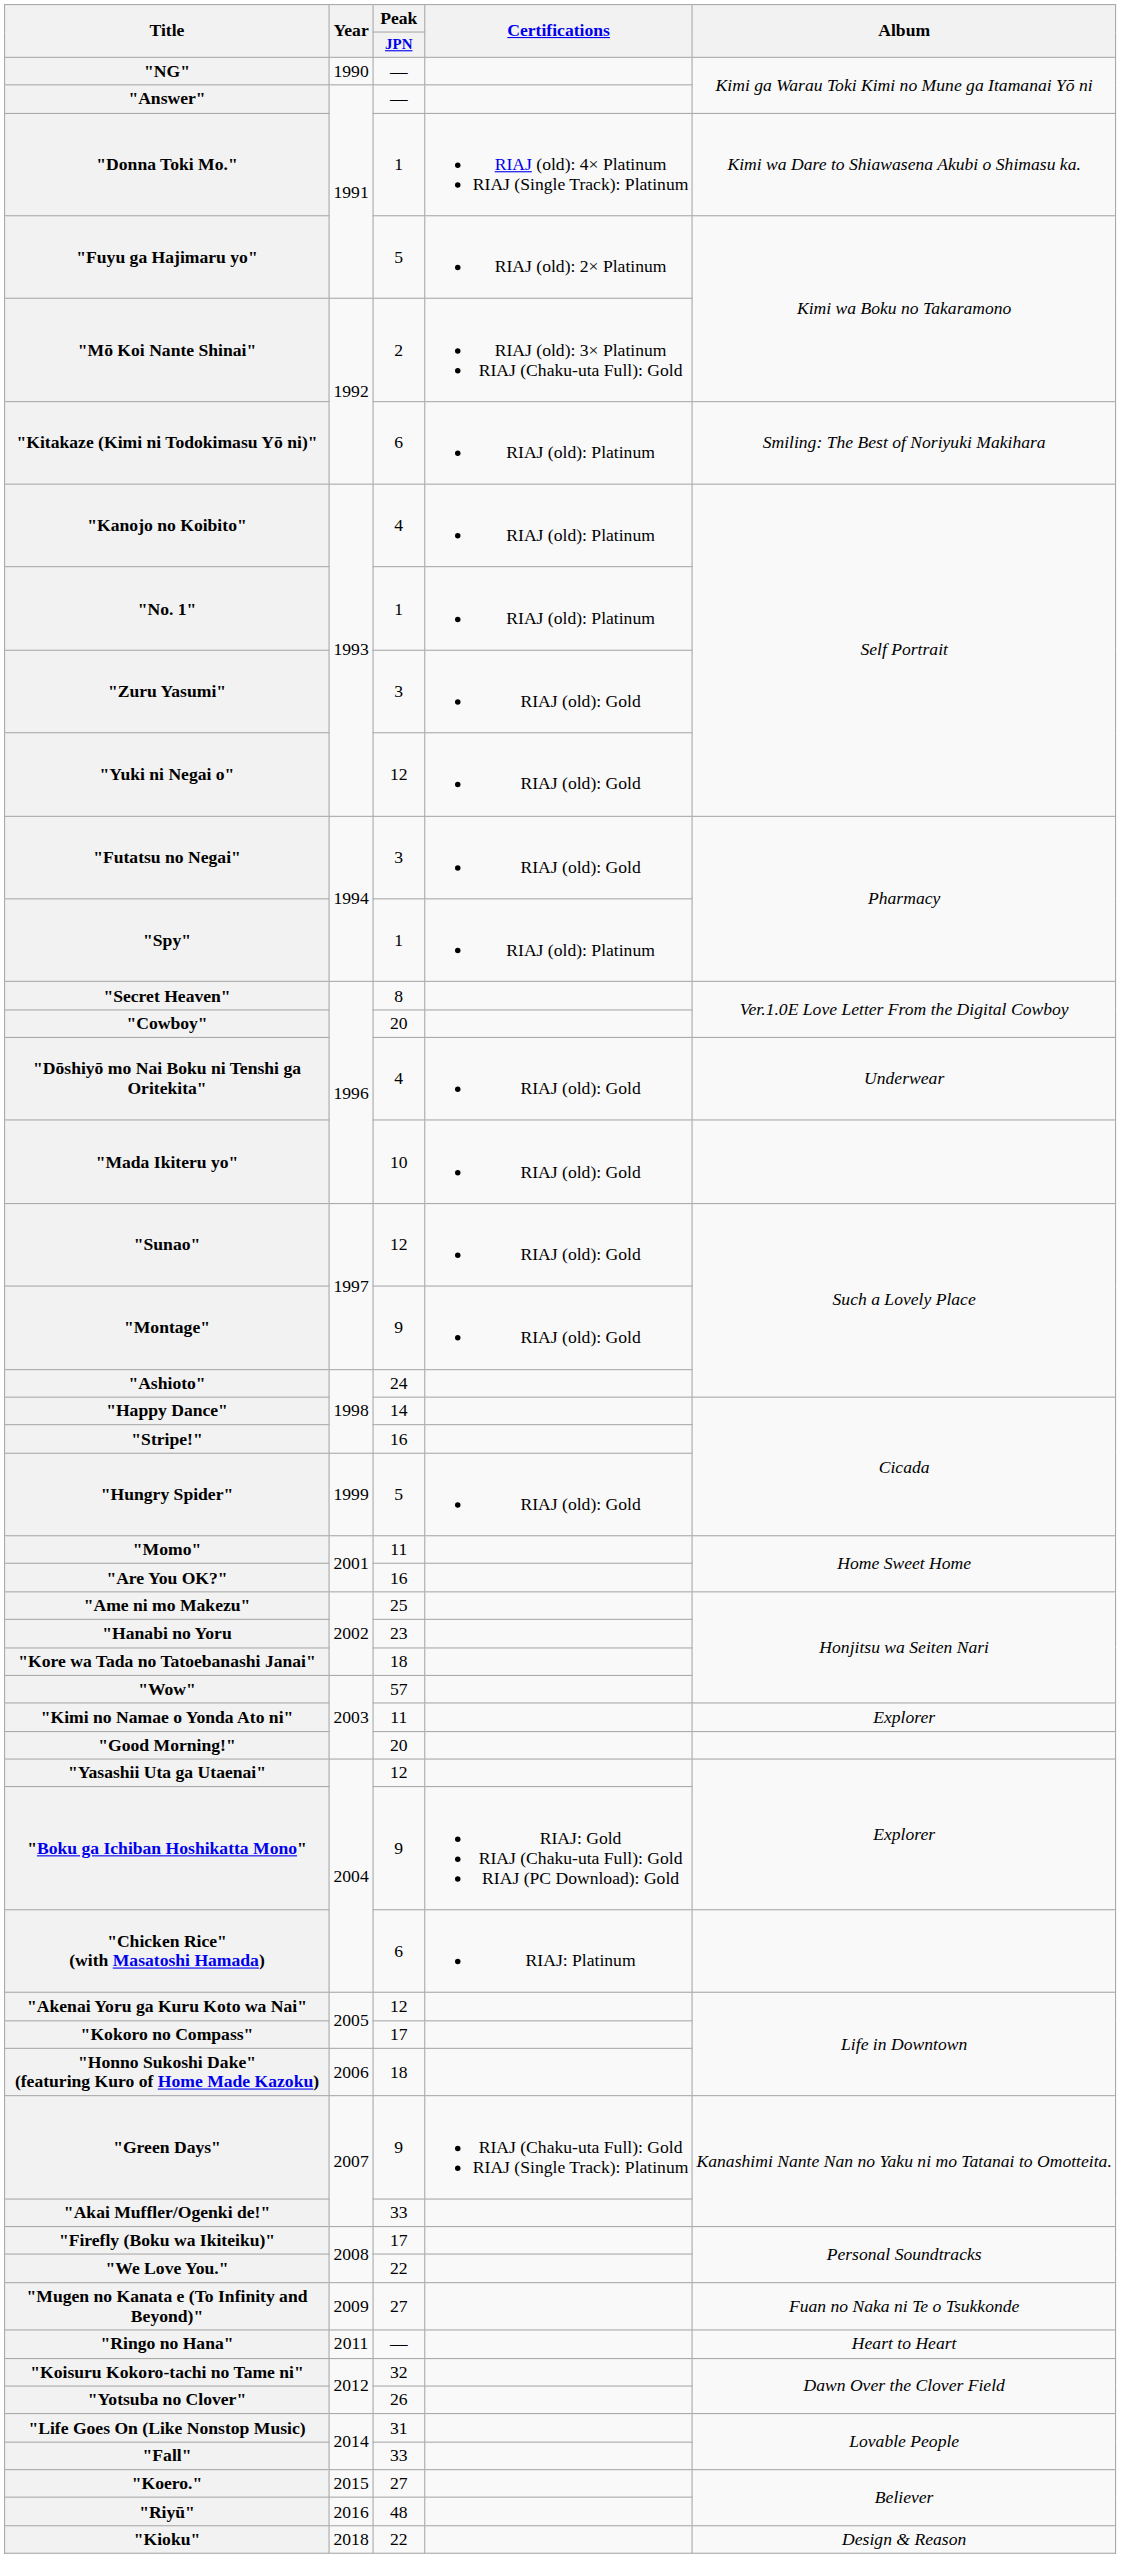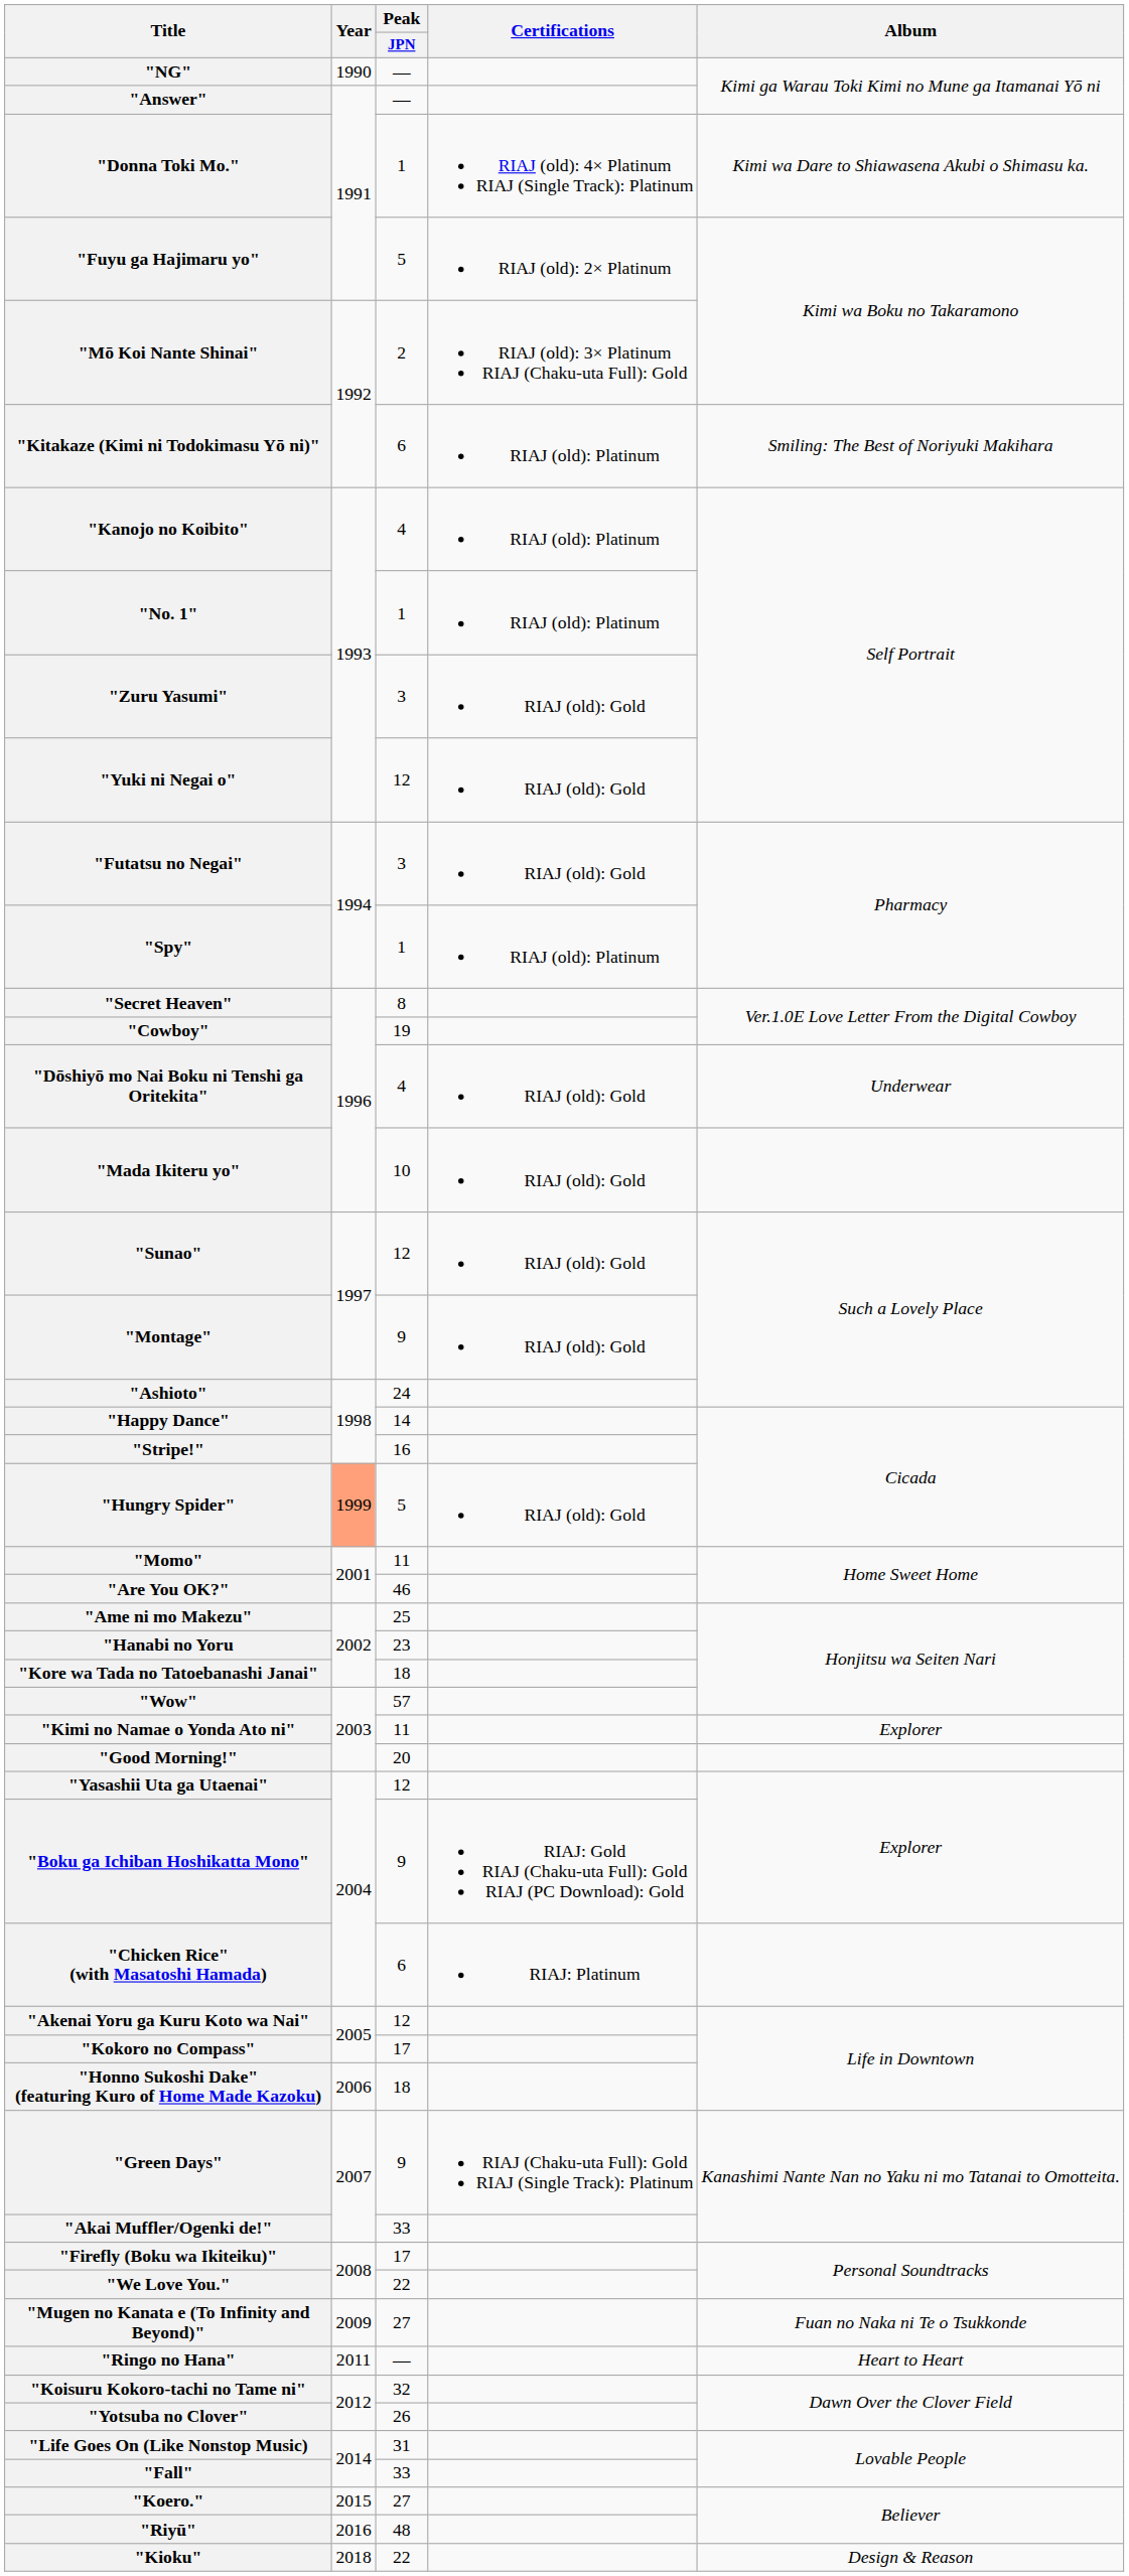 <table class="wikitable plainrowheaders" style="text-align:center;">
 <tr>
 <th scope="colw" rowspan="2" style="width:18em;">Title</th>
 <th scope="col" rowspan="2">Year</th>
 <th scope="col">Peak</th>
 <th scope="col" rowspan="2"><a href='#'>Certifications</a><br></th>
 <th scope="col" rowspan="2">Album</th>
 </tr>
 <tr>
 <th scope="col" style="width:3em;font-size:85%;"><a href='#'>JPN</a><br></th>
 </tr>
 <tr>
 <th scope="row">"NG"</th>
 <td>1990</td>
 <td>—</td>
 <td></td>
 <td rowspan="2"><em>Kimi ga Warau Toki Kimi no Mune ga Itamanai Yō ni</em></td>
 </tr>
 <tr>
 <th scope="row">"Answer"</th>
 <td rowspan="3">1991</td>
 <td>—</td>
 <td></td>
 </tr>
 <tr>
 <th scope="row">"Donna Toki Mo."</th>
 <td>1</td>
 <td><br><ul><li><a href='#'>RIAJ</a> (old): 4× Platinum</li><li>RIAJ (Single Track): Platinum</li></ul></td>
 <td><em>Kimi wa Dare to Shiawasena Akubi o Shimasu ka.</em></td>
 </tr>
 <tr>
 <th scope="row">"Fuyu ga Hajimaru yo"</th>
 <td>5</td>
 <td><br><ul><li>RIAJ (old): 2× Platinum</li></ul></td>
 <td rowspan="2"><em>Kimi wa Boku no Takaramono</em></td>
 </tr>
 <tr>
 <th scope="row">"Mō Koi Nante Shinai"</th>
 <td rowspan="2">1992</td>
 <td>2</td>
 <td><br><ul><li>RIAJ (old): 3× Platinum</li><li>RIAJ (Chaku-uta Full): Gold</li></ul></td>
 </tr>
 <tr>
 <th scope="row">"Kitakaze (Kimi ni Todokimasu Yō ni)"</th>
 <td>6</td>
 <td><br><ul><li>RIAJ (old): Platinum</li></ul></td>
 <td><em>Smiling: The Best of Noriyuki Makihara</em></td>
 </tr>
 <tr>
 <th scope="row">"Kanojo no Koibito"</th>
 <td rowspan="4">1993</td>
 <td>4</td>
 <td><br><ul><li>RIAJ (old): Platinum</li></ul></td>
 <td rowspan="4"><em>Self Portrait</em></td>
 </tr>
 <tr>
 <th scope="row">"No. 1"</th>
 <td>1</td>
 <td><br><ul><li>RIAJ (old): Platinum</li></ul></td>
 </tr>
 <tr>
 <th scope="row">"Zuru Yasumi"</th>
 <td>3</td>
 <td><br><ul><li>RIAJ (old): Gold</li></ul></td>
 </tr>
 <tr>
 <th scope="row">"Yuki ni Negai o"</th>
 <td>12</td>
 <td><br><ul><li>RIAJ (old): Gold</li></ul></td>
 </tr>
 <tr>
 <th scope="row">"Futatsu no Negai"</th>
 <td rowspan="2">1994</td>
 <td>3</td>
 <td><br><ul><li>RIAJ (old): Gold</li></ul></td>
 <td rowspan="2"><em>Pharmacy</em></td>
 </tr>
 <tr>
 <th scope="row">"Spy"</th>
 <td>1</td>
 <td><br><ul><li>RIAJ (old): Platinum</li></ul></td>
 </tr>
 <tr>
 <th scope="row">"Secret Heaven"</th>
 <td rowspan="4">1996</td>
 <td>8</td>
 <td></td>
 <td rowspan="2"><em>Ver.1.0E Love Letter From the Digital Cowboy</em></td>
 </tr>
 <tr>
 <th scope="row">"Cowboy"</th>
-<td>20</td>
+<td>19</td>
 <td></td>
 </tr>
 <tr>
 <th scope="row">"Dōshiyō mo Nai Boku ni Tenshi ga Oritekita"</th>
 <td>4</td>
 <td><br><ul><li>RIAJ (old): Gold</li></ul></td>
 <td><em>Underwear</em></td>
 </tr>
 <tr>
 <th scope="row">"Mada Ikiteru yo"</th>
 <td>10</td>
 <td><br><ul><li>RIAJ (old): Gold</li></ul></td>
 <td></td>
 </tr>
 <tr>
 <th scope="row">"Sunao"</th>
 <td rowspan="2">1997</td>
 <td>12</td>
 <td><br><ul><li>RIAJ (old): Gold</li></ul></td>
 <td rowspan="3"><em>Such a Lovely Place</em></td>
 </tr>
 <tr>
 <th scope="row">"Montage"</th>
 <td>9</td>
 <td><br><ul><li>RIAJ (old): Gold</li></ul></td>
 </tr>
 <tr>
 <th scope="row">"Ashioto"</th>
 <td rowspan="3">1998</td>
 <td>24</td>
 <td></td>
 </tr>
 <tr>
 <th scope="row">"Happy Dance"</th>
 <td>14</td>
 <td></td>
 <td rowspan="3"><em>Cicada</em></td>
 </tr>
 <tr>
 <th scope="row">"Stripe!"</th>
 <td>16</td>
 <td></td>
 </tr>
 <tr>
 <th scope="row">"Hungry Spider"</th>
-<td>1999</td>
+<td style="background: lightsalmon;">1999</td>
 <td>5</td>
 <td><br><ul><li>RIAJ (old): Gold</li></ul></td>
 </tr>
 <tr>
 <th scope="row">"Momo"</th>
 <td rowspan="2">2001</td>
 <td>11</td>
 <td></td>
 <td rowspan="2"><em>Home Sweet Home</em></td>
 </tr>
 <tr>
 <th scope="row">"Are You OK?"</th>
-<td>16</td>
+<td>46</td>
 <td></td>
 </tr>
 <tr>
 <th scope="row">"Ame ni mo Makezu"</th>
 <td rowspan="3">2002</td>
 <td>25</td>
 <td></td>
 <td rowspan="4"><em>Honjitsu wa Seiten Nari</em></td>
 </tr>
 <tr>
 <th scope="row">"Hanabi no Yoru</th>
 <td>23</td>
 <td></td>
 </tr>
 <tr>
 <th scope="row">"Kore wa Tada no Tatoebanashi Janai"</th>
 <td>18</td>
 <td></td>
 </tr>
 <tr>
 <th scope="row">"Wow"</th>
 <td rowspan="3">2003</td>
 <td>57</td>
 <td></td>
 </tr>
 <tr>
 <th scope="row">"Kimi no Namae o Yonda Ato ni"</th>
 <td>11</td>
 <td></td>
 <td><em>Explorer</em></td>
 </tr>
 <tr>
 <th scope="row">"Good Morning!"</th>
 <td>20</td>
 <td></td>
 <td></td>
 </tr>
 <tr>
 <th scope="row">"Yasashii Uta ga Utaenai"</th>
 <td rowspan="3">2004</td>
 <td>12</td>
 <td></td>
 <td rowspan="2"><em>Explorer</em></td>
 </tr>
 <tr>
 <th scope="row">"<a href='#'>Boku ga Ichiban Hoshikatta Mono</a>"</th>
 <td>9</td>
 <td><br><ul><li>RIAJ: Gold</li><li>RIAJ (Chaku-uta Full): Gold</li><li>RIAJ (PC Download): Gold</li></ul></td>
 </tr>
 <tr>
 <th scope="row">"Chicken Rice"<br><span>(with <a href='#'>Masatoshi Hamada</a>)</span></th>
 <td>6</td>
 <td><br><ul><li>RIAJ: Platinum</li></ul></td>
 <td></td>
 </tr>
 <tr>
 <th scope="row">"Akenai Yoru ga Kuru Koto wa Nai"</th>
 <td rowspan="2">2005</td>
 <td>12</td>
 <td></td>
 <td rowspan="3"><em>Life in Downtown</em></td>
 </tr>
 <tr>
 <th scope="row">"Kokoro no Compass"</th>
 <td>17</td>
 <td></td>
 </tr>
 <tr>
 <th scope="row">"Honno Sukoshi Dake"<br><span>(featuring Kuro of <a href='#'>Home Made Kazoku</a>)</span></th>
 <td>2006</td>
 <td>18</td>
 <td></td>
 </tr>
 <tr>
 <th scope="row">"Green Days"</th>
 <td rowspan="2">2007</td>
 <td>9</td>
 <td><br><ul><li>RIAJ (Chaku-uta Full): Gold</li><li>RIAJ (Single Track): Platinum</li></ul></td>
 <td rowspan="2"><em>Kanashimi Nante Nan no Yaku ni mo Tatanai to Omotteita.</em></td>
 </tr>
 <tr>
 <th scope="row">"Akai Muffler/Ogenki de!"</th>
 <td>33</td>
 <td></td>
 </tr>
 <tr>
 <th scope="row">"Firefly (Boku wa Ikiteiku)"</th>
 <td rowspan="2">2008</td>
 <td>17</td>
 <td></td>
 <td rowspan="2"><em>Personal Soundtracks</em></td>
 </tr>
 <tr>
 <th scope="row">"We Love You."</th>
 <td>22</td>
 <td></td>
 </tr>
 <tr>
 <th scope="row">"Mugen no Kanata e (To Infinity and Beyond)"</th>
 <td>2009</td>
 <td>27</td>
 <td></td>
 <td><em>Fuan no Naka ni Te o Tsukkonde</em></td>
 </tr>
 <tr>
 <th scope="row">"Ringo no Hana"</th>
 <td>2011</td>
 <td>—</td>
 <td></td>
 <td><em>Heart to Heart</em></td>
 </tr>
 <tr>
 <th scope="row">"Koisuru Kokoro-tachi no Tame ni"</th>
 <td rowspan="2">2012</td>
 <td>32</td>
 <td></td>
 <td rowspan="2"><em>Dawn Over the Clover Field</em></td>
 </tr>
 <tr>
 <th scope="row">"Yotsuba no Clover"</th>
 <td>26</td>
 <td></td>
 </tr>
 <tr>
 <th scope="row">"Life Goes On (Like Nonstop Music)</th>
 <td rowspan="2">2014</td>
 <td>31</td>
 <td></td>
 <td rowspan="2"><em>Lovable People</em></td>
 </tr>
 <tr>
 <th scope="row">"Fall"</th>
 <td>33</td>
 <td></td>
 </tr>
 <tr>
 <th scope="row">"Koero."</th>
 <td>2015</td>
 <td>27</td>
 <td></td>
 <td rowspan="2"><em>Believer</em></td>
 </tr>
 <tr>
 <th scope="row">"Riyū"</th>
 <td>2016</td>
 <td>48</td>
 <td></td>
 </tr>
 <tr>
 <th scope="row">"Kioku"</th>
 <td>2018</td>
 <td>22</td>
 <td></td>
 <td><em>Design & Reason</em></td>
 </tr>
 </table>
